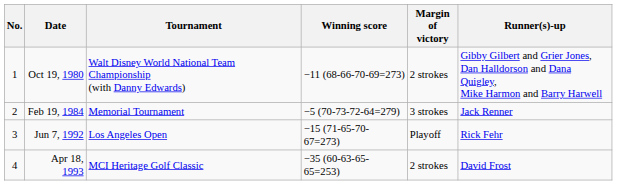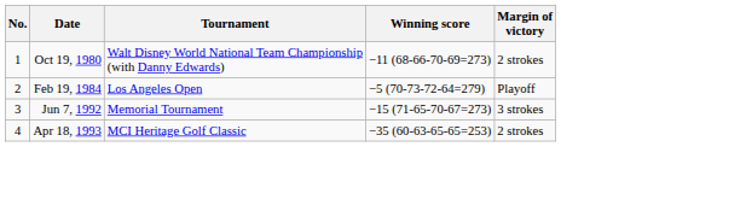 <table class="wikitable" style="font-size:95%;">
 <tr>
 <th>No.</th>
 <th>Date</th>
 <th>Tournament</th>
 <th>Winning score</th>
 <th>Margin of<br>victory</th>
-<th>Runner(s)-up</th>
 </tr>
 <tr>
 <td align=center>1</td>
 <td align=right>Oct 19, <a href='#'>1980</a></td>
 <td><a href='#'>Walt Disney World National Team Championship</a><br>(with  <a href='#'>Danny Edwards</a>)</td>
 <td>−11 (68-66-70-69=273)</td>
 <td>2 strokes</td>
-<td> <a href='#'>Gibby Gilbert</a> and  <a href='#'>Grier Jones</a>,<br> <a href='#'>Dan Halldorson</a> and  <a href='#'>Dana Quigley</a>,<br> <a href='#'>Mike Harmon</a> and  <a href='#'>Barry Harwell</a></td>
 </tr>
 <tr>
 <td align=center>2</td>
 <td align=right>Feb 19, <a href='#'>1984</a></td>
-<td><a href='#'>Memorial Tournament</a></td>
+<td><a href='#'>Los Angeles Open</a></td>
 <td>−5 (70-73-72-64=279)</td>
-<td>3 strokes</td>
-<td> <a href='#'>Jack Renner</a></td>
+<td>Playoff</td>
 </tr>
 <tr>
 <td align=center>3</td>
 <td align=right>Jun 7, <a href='#'>1992</a></td>
-<td><a href='#'>Los Angeles Open</a></td>
+<td><a href='#'>Memorial Tournament</a></td>
 <td>−15 (71-65-70-67=273)</td>
-<td>Playoff</td>
-<td> <a href='#'>Rick Fehr</a></td>
+<td>3 strokes</td>
 </tr>
 <tr>
 <td align=center>4</td>
 <td align=right>Apr 18, <a href='#'>1993</a></td>
 <td><a href='#'>MCI Heritage Golf Classic</a></td>
 <td>−35 (60-63-65-65=253)</td>
 <td>2 strokes</td>
-<td> <a href='#'>David Frost</a></td>
 </tr>
 </table>
